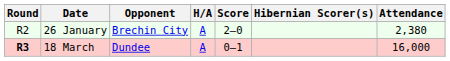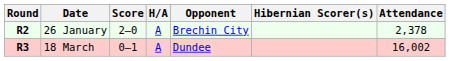 <table class="wikitable" style="text-align:center">
 <tr>
 <th>Round</th>
 <th>Date</th>
+<th>Score</th>
+<th>H/A</th>
 <th>Opponent</th>
-<th>H/A</th>
-<th>Score</th>
 <th>Hibernian Scorer(s)</th>
 <th>Attendance</th>
 </tr>
 <tr bgcolor=#EEFFEE>
-<td>R2</td>
+<td><strong>R2</strong></td>
 <td align=left>26 January</td>
+<td>2–0</td>
+<td><a href='#'>A</a></td>
 <td align=left><a href='#'>Brechin City</a></td>
-<td><a href='#'>A</a></td>
-<td>2–0</td>
 <td align=left></td>
-<td>2,380</td>
+<td>2,378</td>
 </tr>
 <tr bgcolor=#FFCCCC>
 <td><strong>R3</strong></td>
 <td align=left>18 March</td>
+<td>0–1</td>
+<td><a href='#'>A</a></td>
 <td align=left><a href='#'>Dundee</a></td>
-<td><a href='#'>A</a></td>
-<td>0–1</td>
 <td align=left></td>
-<td>16,000</td>
+<td>16,002</td>
 </tr>
 </table>
